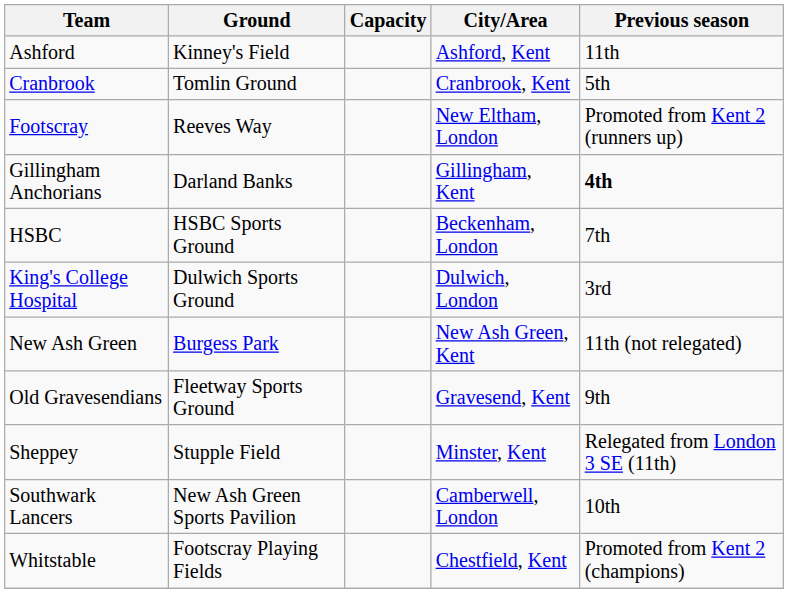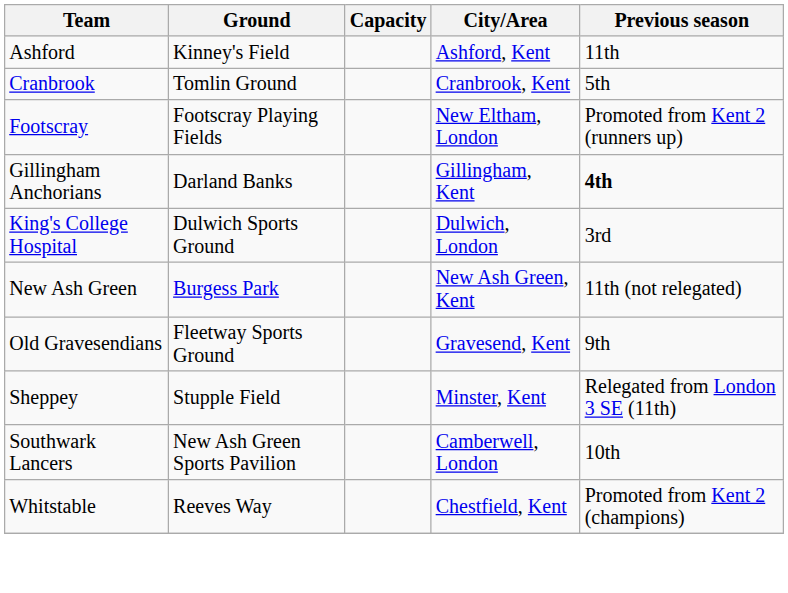 <table class="wikitable sortable" width=100%>
 <tr>
 <th>Team</th>
 <th>Ground</th>
 <th>Capacity</th>
 <th>City/Area</th>
 <th>Previous season</th>
 </tr>
 <tr>
 <td>Ashford</td>
 <td>Kinney's Field</td>
 <td></td>
 <td><a href='#'>Ashford</a>, <a href='#'>Kent</a></td>
 <td>11th</td>
 </tr>
 <tr>
 <td><a href='#'>Cranbrook</a></td>
 <td>Tomlin Ground</td>
 <td></td>
 <td><a href='#'>Cranbrook</a>, <a href='#'>Kent</a></td>
 <td>5th</td>
 </tr>
 <tr>
 <td><a href='#'>Footscray</a></td>
-<td>Reeves Way</td>
+<td>Footscray Playing Fields</td>
 <td></td>
 <td><a href='#'>New Eltham</a>, <a href='#'>London</a></td>
 <td>Promoted from <a href='#'>Kent 2</a> (runners up)</td>
 </tr>
 <tr>
 <td>Gillingham Anchorians</td>
 <td>Darland Banks</td>
 <td></td>
 <td><a href='#'>Gillingham</a>, <a href='#'>Kent</a></td>
 <td><strong>4th</strong></td>
-</tr>
-<tr>
-<td>HSBC</td>
-<td>HSBC Sports Ground</td>
-<td></td>
-<td><a href='#'>Beckenham</a>, <a href='#'>London</a></td>
-<td>7th</td>
 </tr>
 <tr>
 <td><a href='#'>King's College Hospital</a></td>
 <td>Dulwich Sports Ground</td>
 <td></td>
 <td><a href='#'>Dulwich</a>, <a href='#'>London</a></td>
 <td>3rd</td>
 </tr>
 <tr>
 <td>New Ash Green</td>
 <td><a href='#'>Burgess Park</a></td>
 <td></td>
 <td><a href='#'>New Ash Green</a>, <a href='#'>Kent</a></td>
 <td>11th (not relegated)</td>
 </tr>
 <tr>
 <td>Old Gravesendians</td>
 <td>Fleetway Sports Ground</td>
 <td></td>
 <td><a href='#'>Gravesend</a>, <a href='#'>Kent</a></td>
 <td>9th</td>
 </tr>
 <tr>
 <td>Sheppey</td>
 <td>Stupple Field</td>
 <td></td>
 <td><a href='#'>Minster</a>, <a href='#'>Kent</a></td>
 <td>Relegated from <a href='#'>London 3 SE</a> (11th)</td>
 </tr>
 <tr>
 <td>Southwark Lancers</td>
 <td>New Ash Green Sports Pavilion</td>
 <td></td>
 <td><a href='#'>Camberwell</a>, <a href='#'>London</a></td>
 <td>10th</td>
 </tr>
 <tr>
 <td>Whitstable</td>
-<td>Footscray Playing Fields</td>
+<td>Reeves Way</td>
 <td></td>
 <td><a href='#'>Chestfield</a>, <a href='#'>Kent</a></td>
 <td>Promoted from <a href='#'>Kent 2</a> (champions)</td>
 </tr>
 <tr>
 </tr>
 </table>
